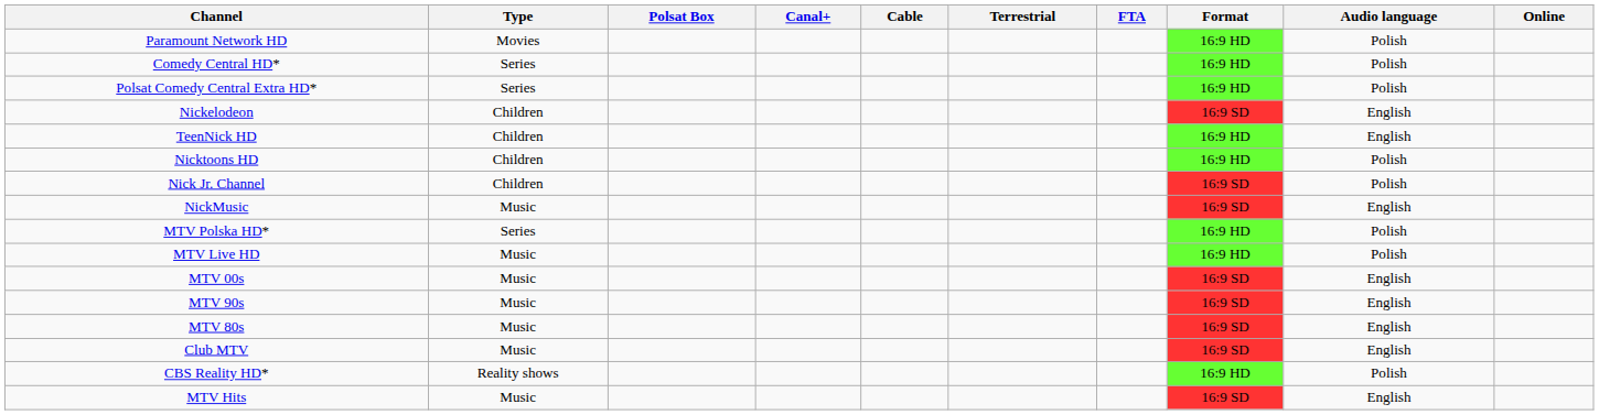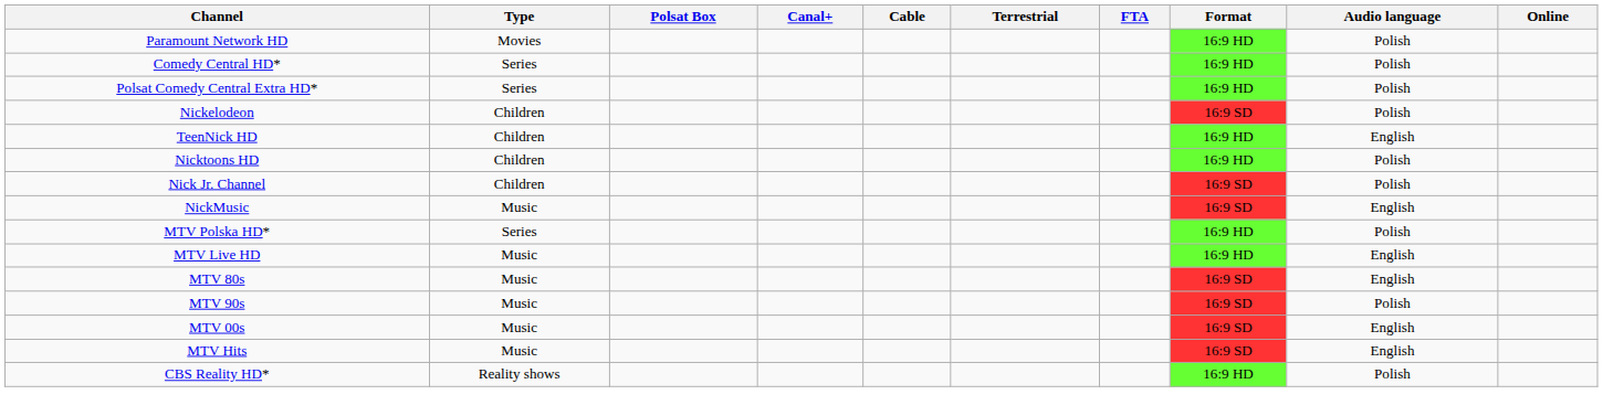 <table class="wikitable sortable" width="100%" style="text-align:center; font-size: 90%">
 <tr>
 <th>Channel</th>
 <th>Type</th>
 <th><a href='#'>Polsat Box</a></th>
 <th><a href='#'>Canal+</a></th>
 <th>Cable</th>
 <th>Terrestrial</th>
 <th><a href='#'>FTA</a></th>
 <th>Format</th>
 <th>Audio language</th>
 <th>Online</th>
 </tr>
 <tr>
 <td><a href='#'>Paramount Network HD</a></td>
 <td>Movies</td>
 <td></td>
 <td></td>
 <td></td>
 <td></td>
 <td></td>
 <td bgcolor=#6f3>16:9 HD</td>
 <td>Polish</td>
 <td></td>
 </tr>
 <tr>
 <td><a href='#'>Comedy Central HD</a>*</td>
 <td>Series</td>
 <td></td>
 <td></td>
 <td></td>
 <td></td>
 <td></td>
 <td bgcolor=#6f3>16:9 HD</td>
 <td>Polish</td>
 <td></td>
 </tr>
 <tr>
 <td><a href='#'>Polsat Comedy Central Extra HD</a>*</td>
 <td>Series</td>
 <td></td>
 <td></td>
 <td></td>
 <td></td>
 <td></td>
 <td bgcolor=#6f3>16:9 HD</td>
 <td>Polish</td>
 <td></td>
 </tr>
 <tr>
 <td><a href='#'>Nickelodeon</a></td>
 <td>Children</td>
 <td></td>
 <td></td>
 <td></td>
 <td></td>
 <td></td>
 <td bgcolor=#f33>16:9 SD</td>
-<td>English</td>
+<td>Polish</td>
 <td></td>
 </tr>
 <tr>
 <td><a href='#'>TeenNick HD</a></td>
 <td>Children</td>
 <td></td>
 <td></td>
 <td></td>
 <td></td>
 <td></td>
 <td bgcolor=#6f3>16:9 HD</td>
 <td>English</td>
 <td></td>
 </tr>
 <tr>
 <td><a href='#'>Nicktoons HD</a></td>
 <td>Children</td>
 <td></td>
 <td></td>
 <td></td>
 <td></td>
 <td></td>
 <td bgcolor=#6f3>16:9 HD</td>
 <td>Polish</td>
 <td></td>
 </tr>
 <tr>
 <td><a href='#'>Nick Jr. Channel</a></td>
 <td>Children</td>
 <td></td>
 <td></td>
 <td></td>
 <td></td>
 <td></td>
 <td bgcolor=#f33>16:9 SD</td>
 <td>Polish</td>
 <td></td>
 </tr>
 <tr>
 <td><a href='#'>NickMusic</a></td>
 <td>Music</td>
 <td></td>
 <td></td>
 <td></td>
 <td></td>
 <td></td>
 <td bgcolor=#f33>16:9 SD</td>
 <td>English</td>
 <td></td>
 </tr>
 <tr>
 <td><a href='#'>MTV Polska HD</a>*</td>
 <td>Series</td>
 <td></td>
 <td></td>
 <td></td>
 <td></td>
 <td></td>
 <td bgcolor=#6f3>16:9 HD</td>
 <td>Polish</td>
 <td></td>
 </tr>
 <tr>
 <td><a href='#'>MTV Live HD</a></td>
 <td>Music</td>
 <td></td>
 <td></td>
 <td></td>
 <td></td>
 <td></td>
 <td bgcolor=#6f3>16:9 HD</td>
-<td>Polish</td>
+<td>English</td>
 <td></td>
 </tr>
 <tr>
-<td><a href='#'>MTV 00s</a></td>
+<td><a href='#'>MTV 80s</a></td>
 <td>Music</td>
 <td></td>
 <td></td>
 <td></td>
 <td></td>
 <td></td>
 <td bgcolor=#f33>16:9 SD</td>
 <td>English</td>
 <td></td>
 </tr>
 <tr>
 <td><a href='#'>MTV 90s</a></td>
 <td>Music</td>
 <td></td>
 <td></td>
 <td></td>
 <td></td>
 <td></td>
 <td bgcolor=#f33>16:9 SD</td>
-<td>English</td>
+<td>Polish</td>
 <td></td>
 </tr>
 <tr>
-<td><a href='#'>MTV 80s</a></td>
+<td><a href='#'>MTV 00s</a></td>
 <td>Music</td>
 <td></td>
 <td></td>
 <td></td>
 <td></td>
 <td></td>
 <td bgcolor=#f33>16:9 SD</td>
 <td>English</td>
 <td></td>
 </tr>
 <tr>
-<td><a href='#'>Club MTV</a></td>
+<td><a href='#'>MTV Hits</a></td>
 <td>Music</td>
 <td></td>
 <td></td>
 <td></td>
 <td></td>
 <td></td>
 <td bgcolor=#f33>16:9 SD</td>
 <td>English</td>
 <td></td>
 </tr>
 <tr>
 <td><a href='#'>CBS Reality HD</a>*</td>
 <td>Reality shows</td>
 <td></td>
 <td></td>
 <td></td>
 <td></td>
 <td></td>
 <td bgcolor="#6f3">16:9 HD</td>
 <td>Polish</td>
 <td></td>
 </tr>
-<tr>
-<td><a href='#'>MTV Hits</a></td>
-<td>Music</td>
-<td></td>
-<td></td>
-<td></td>
-<td></td>
-<td></td>
-<td bgcolor=#f33>16:9 SD</td>
-<td>English</td>
-<td></td>
-</tr>
 </table>
